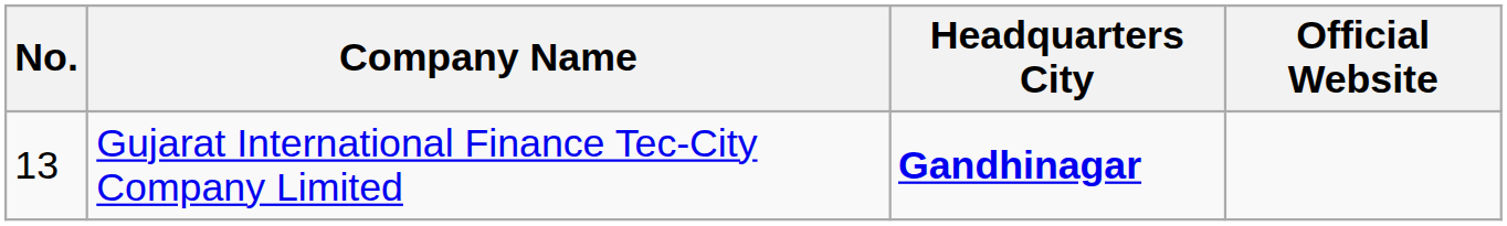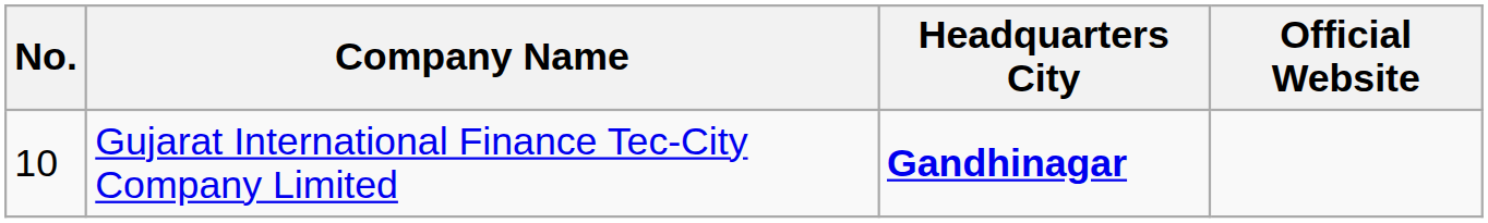 <table class="wikitable">
 <tr>
 <th>No.</th>
 <th>Company Name</th>
 <th>Headquarters City</th>
 <th>Official Website</th>
 </tr>
 <tr>
-<td>13</td>
+<td>10</td>
 <td><a href='#'>Gujarat International Finance Tec-City Company Limited</a></td>
 <td><strong><a href='#'>Gandhinagar</a></strong></td>
 <td></td>
 </tr>
 </table>
